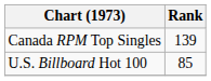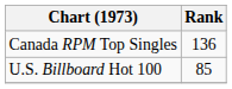 <table class="wikitable">
 <tr>
 <th>Chart (1973)</th>
 <th style="text-align:center;">Rank</th>
 </tr>
 <tr>
 <td>Canada <em>RPM</em> Top Singles</td>
-<td style="text-align:center;">139</td>
+<td style="text-align:center;">136</td>
 </tr>
 <tr>
 <td>U.S. <em>Billboard</em> Hot 100</td>
 <td style="text-align:center;">85</td>
 </tr>
 <tr>
 </tr>
 </table>
